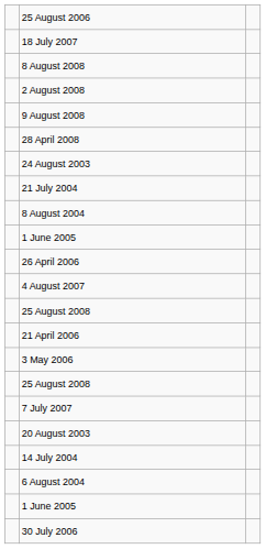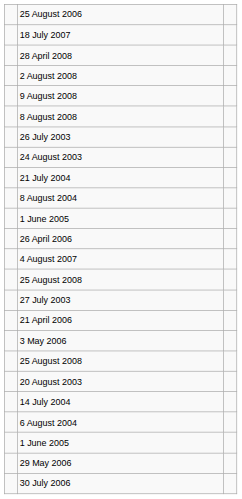 <table class="wikitable" style="font-size: 80%; float: left; width: 26em; margin-right: 1em; height: 700px">
 <tr>
 <td></td>
 <td>25 August 2006</td>
 <td></td>
 </tr>
 <tr>
 <td></td>
 <td>18 July 2007</td>
 <td></td>
 </tr>
 <tr>
 <td></td>
-<td>8 August 2008</td>
+<td>28 April 2008</td>
 <td></td>
 </tr>
 <tr>
 <td></td>
 <td>2 August 2008</td>
 <td></td>
 </tr>
 <tr>
 <td></td>
 <td>9 August 2008</td>
 <td></td>
 </tr>
 <tr>
 <td></td>
-<td>28 April 2008</td>
+<td>8 August 2008</td>
+<td></td>
+</tr>
+<tr>
+<td></td>
+<td>26 July 2003</td>
 <td></td>
 </tr>
 <tr>
 <td></td>
 <td>24 August 2003</td>
 <td></td>
 </tr>
 <tr>
 <td></td>
 <td>21 July 2004</td>
 <td></td>
 </tr>
 <tr>
 <td></td>
 <td>8 August 2004</td>
 <td></td>
 </tr>
 <tr>
 <td></td>
 <td>1 June 2005</td>
 <td></td>
 </tr>
 <tr>
 <td></td>
 <td>26 April 2006</td>
 <td></td>
 </tr>
 <tr>
 <td></td>
 <td>4 August 2007</td>
 <td></td>
 </tr>
 <tr>
 <td></td>
 <td>25 August 2008</td>
 <td></td>
 </tr>
 <tr>
 <td></td>
+<td>27 July 2003</td>
+<td></td>
+</tr>
+<tr>
+<td></td>
 <td>21 April 2006</td>
 <td></td>
 </tr>
 <tr>
 <td></td>
 <td>3 May 2006</td>
 <td></td>
 </tr>
 <tr>
 <td></td>
 <td>25 August 2008</td>
-<td></td>
-</tr>
-<tr>
-<td></td>
-<td>7 July 2007</td>
 <td></td>
 </tr>
 <tr>
 <td></td>
 <td>20 August 2003</td>
 <td></td>
 </tr>
 <tr>
 <td></td>
 <td>14 July 2004</td>
 <td></td>
 </tr>
 <tr>
 <td></td>
 <td>6 August 2004</td>
 <td></td>
 </tr>
 <tr>
 <td></td>
 <td>1 June 2005</td>
 <td></td>
 </tr>
 <tr>
 <td></td>
+<td>29 May 2006</td>
+<td></td>
+</tr>
+<tr>
+<td></td>
 <td>30 July 2006</td>
 <td></td>
 </tr>
 </table>
